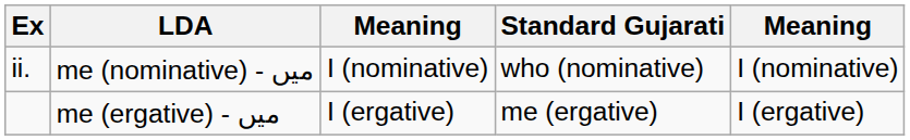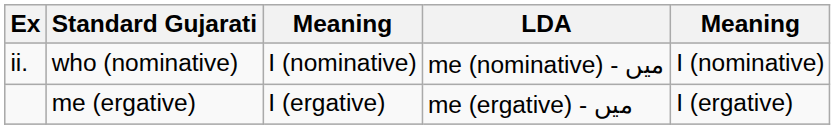 <table class="wikitable">
 <tr>
 <th>Ex</th>
+<th>Standard Gujarati</th>
+<th>Meaning</th>
 <th>LDA</th>
-<th>Meaning</th>
-<th>Standard Gujarati</th>
 <th>Meaning</th>
 </tr>
 <tr>
 <td>ii.</td>
+<td>who (nominative)</td>
+<td>I (nominative)</td>
 <td>me (nominative) - میں</td>
-<td>I (nominative)</td>
-<td>who (nominative)</td>
 <td>I (nominative)</td>
 </tr>
 <tr>
 <td></td>
+<td>me (ergative)</td>
+<td>I (ergative)</td>
 <td>me (ergative) - میں</td>
-<td>I (ergative)</td>
-<td>me (ergative)</td>
 <td>I (ergative)</td>
 </tr>
 </table>
